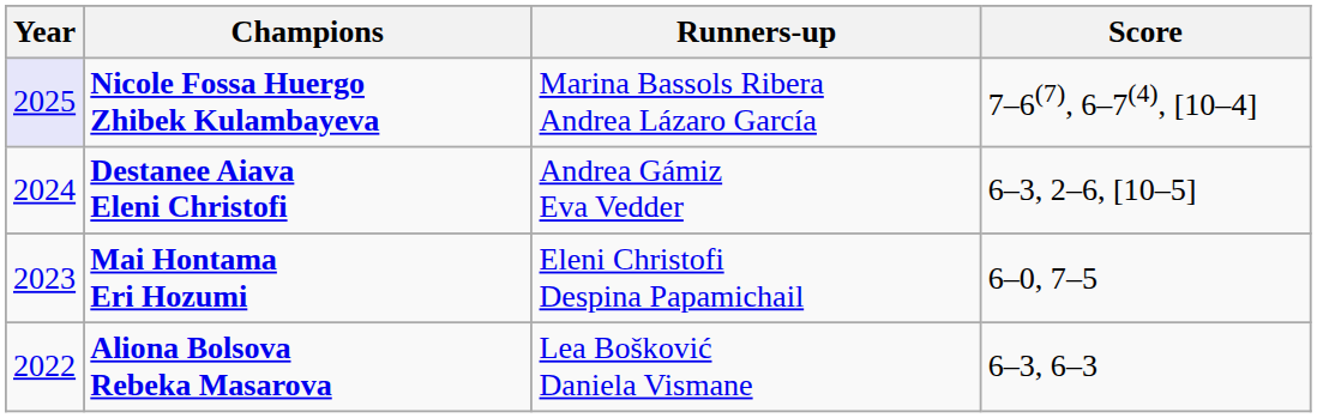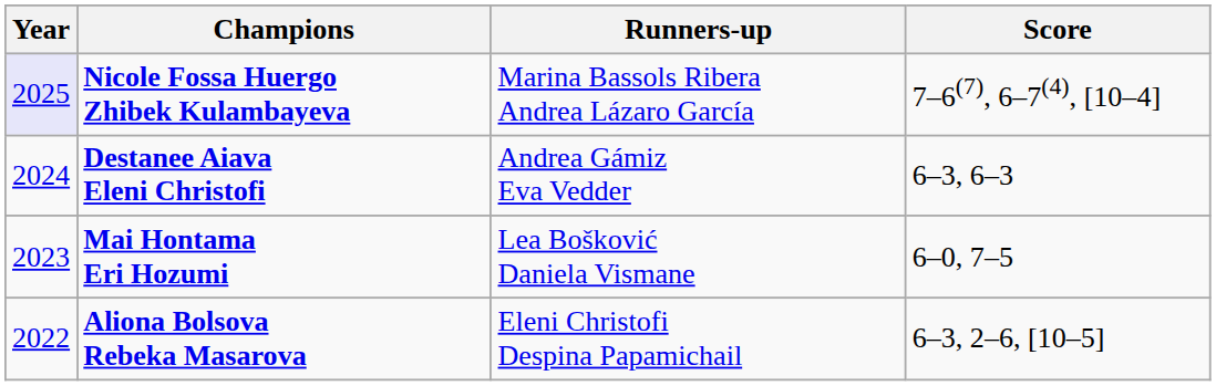 <table class="wikitable" style="font-size:90%">
 <tr>
 <th>Year</th>
 <th width="200">Champions</th>
 <th width="200">Runners-up</th>
 <th width="145">Score</th>
 </tr>
 <tr>
 <td style="background: lavender;"><a href='#'>2025</a></td>
 <td><strong> <a href='#'>Nicole Fossa Huergo</a> <br>  <a href='#'>Zhibek Kulambayeva</a></strong></td>
 <td> <a href='#'>Marina Bassols Ribera</a> <br>  <a href='#'>Andrea Lázaro García</a></td>
 <td>7–6<sup>(7)</sup>, 6–7<sup>(4)</sup>, [10–4]</td>
 </tr>
 <tr>
 <td><a href='#'>2024</a></td>
 <td><strong> <a href='#'>Destanee Aiava</a> <br>  <a href='#'>Eleni Christofi</a></strong></td>
 <td> <a href='#'>Andrea Gámiz</a> <br>  <a href='#'>Eva Vedder</a></td>
-<td>6–3, 2–6, [10–5]</td>
+<td>6–3, 6–3</td>
 </tr>
 <tr>
 <td><a href='#'>2023</a></td>
 <td> <strong><a href='#'>Mai Hontama</a></strong> <br>  <strong><a href='#'>Eri Hozumi</a></strong></td>
-<td> <a href='#'>Eleni Christofi</a> <br>  <a href='#'>Despina Papamichail</a></td>
+<td> <a href='#'>Lea Bošković</a> <br>  <a href='#'>Daniela Vismane</a></td>
 <td>6–0, 7–5</td>
 </tr>
 <tr>
 <td><a href='#'>2022</a></td>
 <td> <strong><a href='#'>Aliona Bolsova</a></strong> <br>  <strong><a href='#'>Rebeka Masarova</a></strong></td>
-<td> <a href='#'>Lea Bošković</a> <br>  <a href='#'>Daniela Vismane</a></td>
-<td>6–3, 6–3</td>
+<td> <a href='#'>Eleni Christofi</a> <br>  <a href='#'>Despina Papamichail</a></td>
+<td>6–3, 2–6, [10–5]</td>
 </tr>
 </table>
